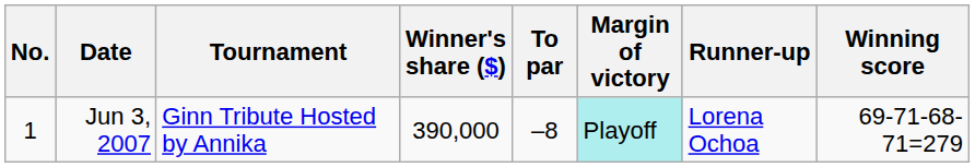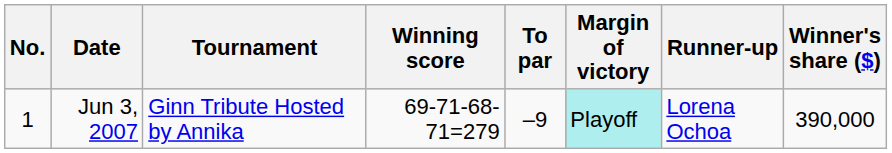 <table class="wikitable" style="font-size:95%;">
 <tr>
 <th>No.</th>
 <th>Date</th>
 <th>Tournament</th>
-<th>Winner's<br>share (<a href='#'>$</a>)</th>
+<th>Winning score</th>
 <th>To par</th>
 <th>Margin<br>of victory</th>
 <th>Runner-up</th>
-<th>Winning score</th>
+<th>Winner's<br>share (<a href='#'>$</a>)</th>
 </tr>
 <tr>
 <td align=center>1</td>
 <td align=right>Jun 3, <a href='#'>2007</a></td>
 <td><a href='#'>Ginn Tribute Hosted by Annika</a></td>
-<td align=center>390,000</td>
-<td align=center>–8</td>
+<td align=right>69-71-68-71=279</td>
+<td align=center>–9</td>
 <td style="background: paleturquoise;">Playoff</td>
 <td> <a href='#'>Lorena Ochoa</a></td>
-<td align=right>69-71-68-71=279</td>
+<td align=center>390,000</td>
 </tr>
 </table>
